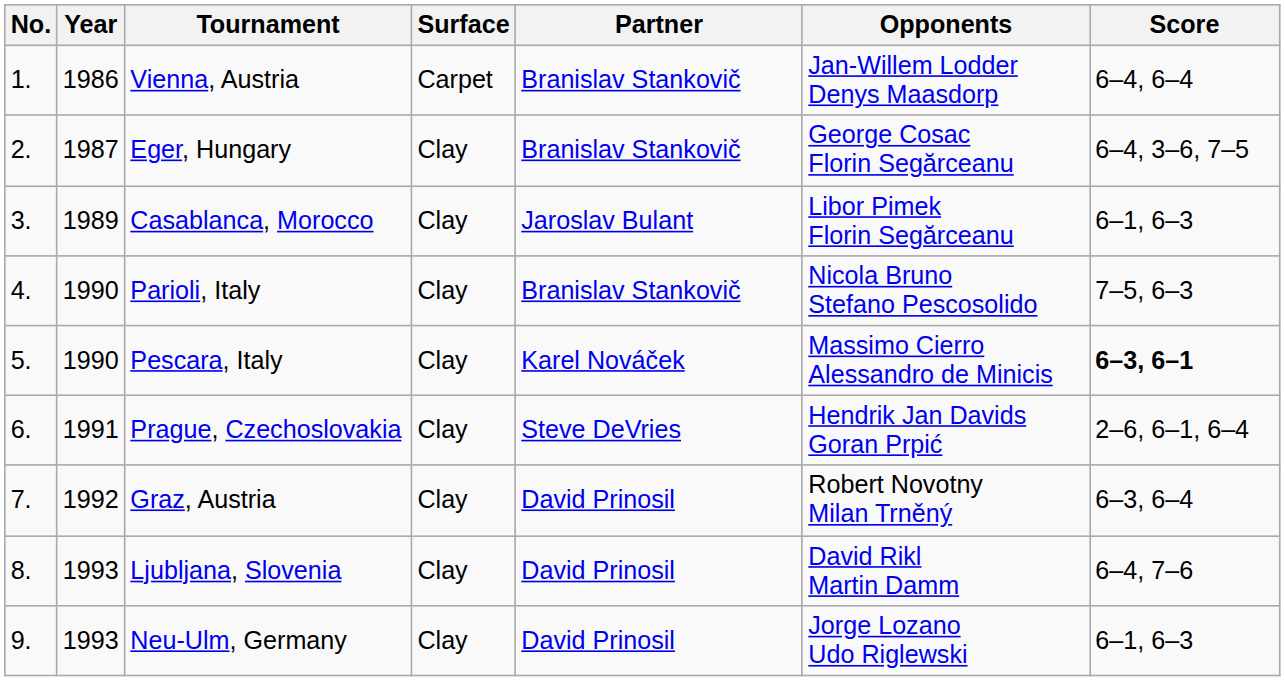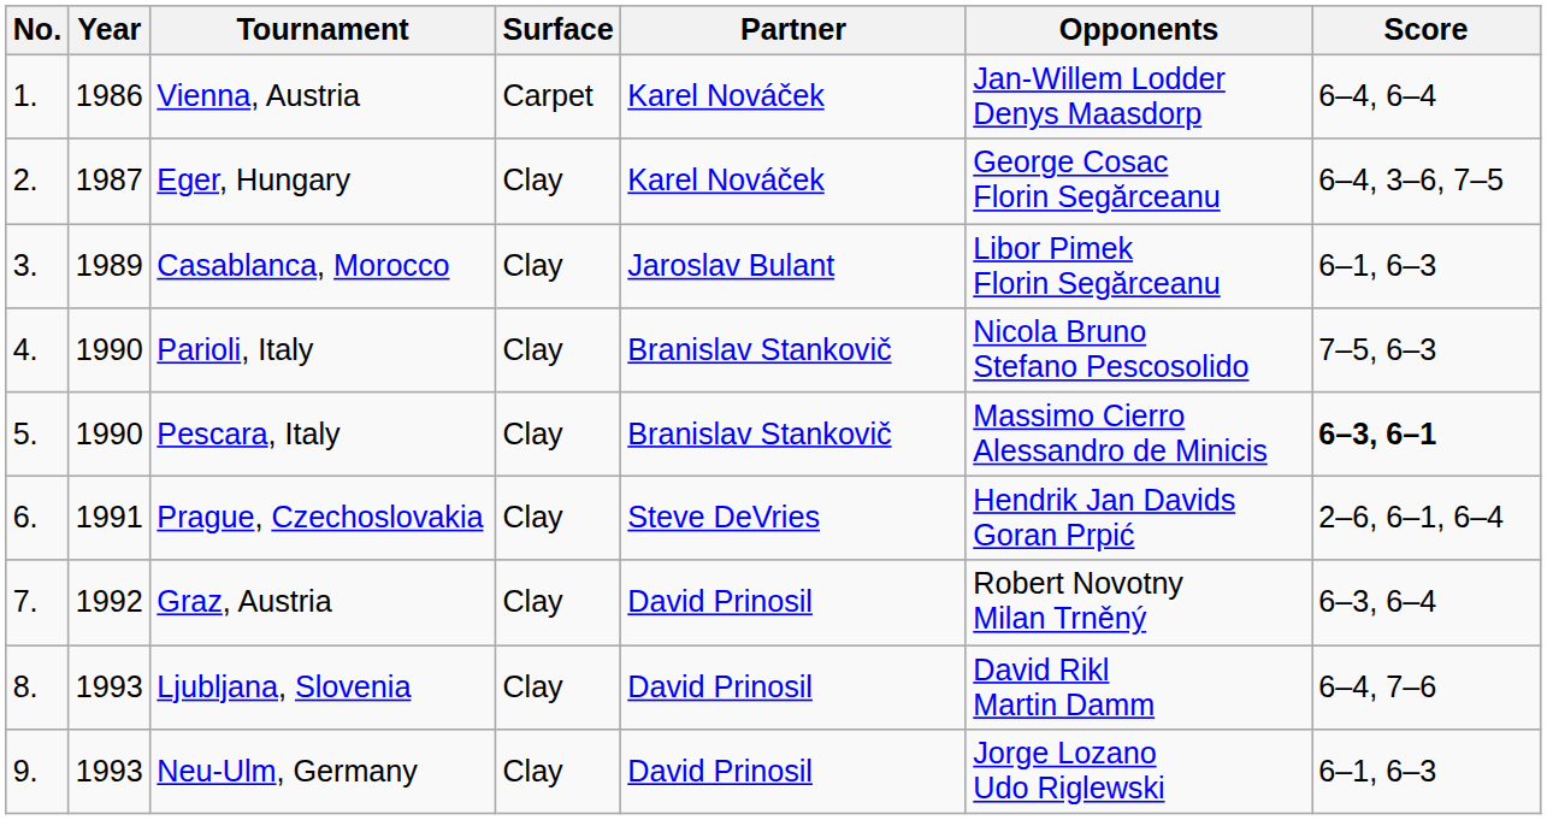 <table class="sortable wikitable" style=font-size:97%>
 <tr>
 <th width=20>No.</th>
 <th width=30>Year</th>
 <th width=170>Tournament</th>
 <th width=55>Surface</th>
 <th width=170>Partner</th>
 <th width=170>Opponents</th>
 <th style="width:110px" class="unsortable">Score</th>
 </tr>
 <tr>
 <td>1.</td>
 <td>1986</td>
 <td><a href='#'>Vienna</a>, Austria</td>
 <td>Carpet</td>
-<td> <a href='#'>Branislav Stankovič</a></td>
+<td> <a href='#'>Karel Nováček</a></td>
 <td> <a href='#'>Jan-Willem Lodder</a><br> <a href='#'>Denys Maasdorp</a></td>
 <td>6–4, 6–4</td>
 </tr>
 <tr>
 <td>2.</td>
 <td>1987</td>
 <td><a href='#'>Eger</a>, Hungary</td>
 <td>Clay</td>
-<td> <a href='#'>Branislav Stankovič</a></td>
+<td> <a href='#'>Karel Nováček</a></td>
 <td> <a href='#'>George Cosac</a><br> <a href='#'>Florin Segărceanu</a></td>
 <td>6–4, 3–6, 7–5</td>
 </tr>
 <tr>
 <td>3.</td>
 <td>1989</td>
 <td><a href='#'>Casablanca</a>, <a href='#'>Morocco</a></td>
 <td>Clay</td>
 <td> <a href='#'>Jaroslav Bulant</a></td>
 <td> <a href='#'>Libor Pimek</a><br> <a href='#'>Florin Segărceanu</a></td>
 <td>6–1, 6–3</td>
 </tr>
 <tr>
 <td>4.</td>
 <td>1990</td>
 <td><a href='#'>Parioli</a>, Italy</td>
 <td>Clay</td>
 <td> <a href='#'>Branislav Stankovič</a></td>
 <td> <a href='#'>Nicola Bruno</a><br> <a href='#'>Stefano Pescosolido</a></td>
 <td>7–5, 6–3</td>
 </tr>
 <tr>
 <td>5.</td>
 <td>1990</td>
 <td><a href='#'>Pescara</a>, Italy</td>
 <td>Clay</td>
-<td> <a href='#'>Karel Nováček</a></td>
+<td> <a href='#'>Branislav Stankovič</a></td>
 <td> <a href='#'>Massimo Cierro</a><br> <a href='#'>Alessandro de Minicis</a></td>
 <td><strong>6–3, 6–1</strong></td>
 </tr>
 <tr>
 <td>6.</td>
 <td>1991</td>
 <td><a href='#'>Prague</a>, <a href='#'>Czechoslovakia</a></td>
 <td>Clay</td>
 <td> <a href='#'>Steve DeVries</a></td>
 <td> <a href='#'>Hendrik Jan Davids</a><br> <a href='#'>Goran Prpić</a></td>
 <td>2–6, 6–1, 6–4</td>
 </tr>
 <tr>
 <td>7.</td>
 <td>1992</td>
 <td><a href='#'>Graz</a>, Austria</td>
 <td>Clay</td>
 <td> <a href='#'>David Prinosil</a></td>
 <td> Robert Novotny<br> <a href='#'>Milan Trněný</a></td>
 <td>6–3, 6–4</td>
 </tr>
 <tr>
 <td>8.</td>
 <td>1993</td>
 <td><a href='#'>Ljubljana</a>, <a href='#'>Slovenia</a></td>
 <td>Clay</td>
 <td> <a href='#'>David Prinosil</a></td>
 <td> <a href='#'>David Rikl</a><br> <a href='#'>Martin Damm</a></td>
 <td>6–4, 7–6</td>
 </tr>
 <tr>
 <td>9.</td>
 <td>1993</td>
 <td><a href='#'>Neu-Ulm</a>, Germany</td>
 <td>Clay</td>
 <td> <a href='#'>David Prinosil</a></td>
 <td> <a href='#'>Jorge Lozano</a><br> <a href='#'>Udo Riglewski</a></td>
 <td>6–1, 6–3</td>
 </tr>
 </table>
